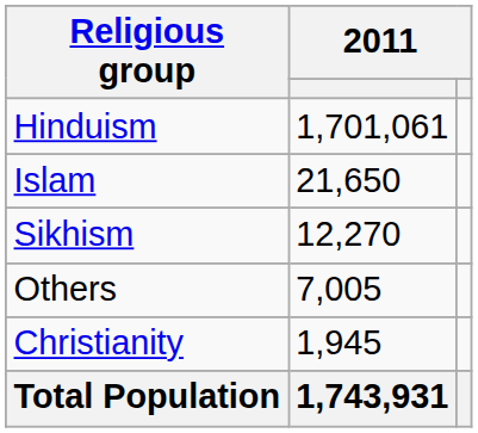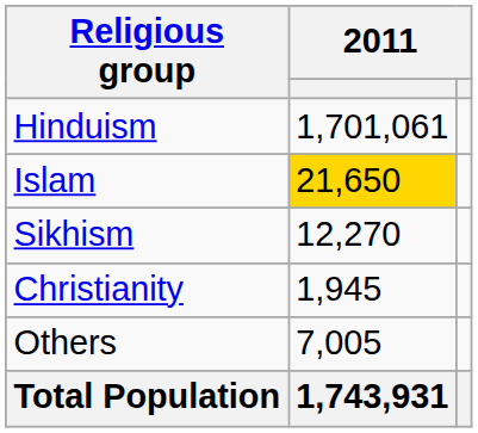 <table class="wikitable sortable">
 <tr>
 <th rowspan="2"><a href='#'>Religious</a><br>group</th>
 <th colspan="2">2011</th>
 </tr>
 <tr>
 <th><a href='#'></a></th>
 <th></th>
 </tr>
 <tr>
 <td><a href='#'>Hinduism</a> </td>
 <td>1,701,061</td>
 <td></td>
 </tr>
 <tr>
 <td><a href='#'>Islam</a> </td>
-<td>21,650</td>
+<td style="background: gold;">21,650</td>
 <td></td>
 </tr>
 <tr>
 <td><a href='#'>Sikhism</a> </td>
 <td>12,270</td>
 <td></td>
 </tr>
 <tr>
-<td>Others</td>
-<td>7,005</td>
+<td><a href='#'>Christianity</a> </td>
+<td>1,945</td>
 <td></td>
 </tr>
 <tr>
-<td><a href='#'>Christianity</a> </td>
-<td>1,945</td>
+<td>Others</td>
+<td>7,005</td>
 <td></td>
 </tr>
 <tr>
 <th>Total Population</th>
 <th>1,743,931</th>
 <th></th>
 </tr>
 </table>
